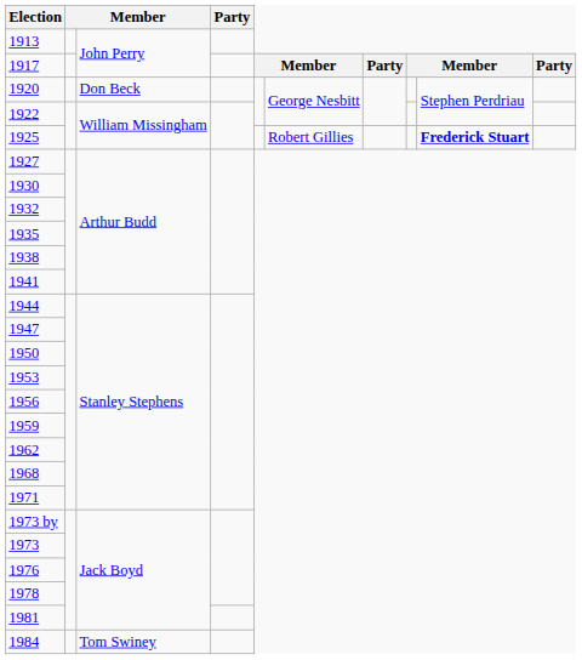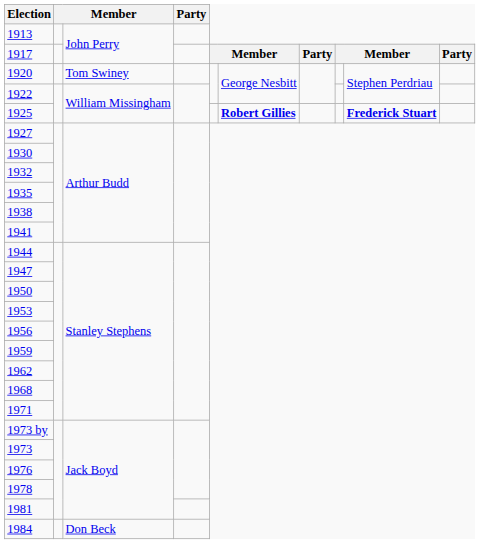 <table class="wikitable" style='border-style: none none none solid;'>
 <tr>
 <th>Election</th>
 <th colspan="2">Member</th>
 <th>Party</th>
 </tr>
 <tr style="background: #f9f9f9">
 <td><a href='#'>1913</a></td>
 <td> </td>
 <td rowspan="2"><a href='#'>John Perry</a></td>
 <td></td>
 </tr>
 <tr style="background: #f9f9f9">
 <td><a href='#'>1917</a></td>
 <td> </td>
 <td></td>
 <th colspan="2">Member</th>
 <th>Party</th>
 <th colspan="2">Member</th>
 <th>Party</th>
 </tr>
 <tr style="background: #f9f9f9">
 <td><a href='#'>1920</a></td>
 <td> </td>
-<td><a href='#'>Don Beck</a></td>
+<td><a href='#'>Tom Swiney</a></td>
 <td></td>
 <td rowspan="2" > </td>
 <td rowspan="2"><a href='#'>George Nesbitt</a></td>
 <td rowspan="2"></td>
 <td> </td>
 <td rowspan="2"><a href='#'>Stephen Perdriau</a></td>
 <td></td>
 </tr>
 <tr style="background: #f9f9f9">
 <td><a href='#'>1922</a></td>
 <td rowspan="2" > </td>
 <td rowspan="2"><a href='#'>William Missingham</a></td>
 <td rowspan="2"></td>
 <td> </td>
 <td></td>
 </tr>
 <tr style="background: #f9f9f9">
 <td><a href='#'>1925</a></td>
 <td> </td>
-<td><a href='#'>Robert Gillies</a></td>
+<td><strong><a href='#'>Robert Gillies</a></strong></td>
 <td></td>
 <td> </td>
 <td><strong><a href='#'>Frederick Stuart</a></strong></td>
 <td></td>
 </tr>
 <tr style="background: #f9f9f9">
 <td><a href='#'>1927</a></td>
 <td rowspan="6" > </td>
 <td rowspan="6"><a href='#'>Arthur Budd</a></td>
 <td rowspan="6"></td>
 </tr>
 <tr style="background: #f9f9f9">
 <td><a href='#'>1930</a></td>
 </tr>
 <tr style="background: #f9f9f9">
 <td><a href='#'>1932</a></td>
 </tr>
 <tr style="background: #f9f9f9">
 <td><a href='#'>1935</a></td>
 </tr>
 <tr style="background: #f9f9f9">
 <td><a href='#'>1938</a></td>
 </tr>
 <tr style="background: #f9f9f9">
 <td><a href='#'>1941</a></td>
 </tr>
 <tr style="background: #f9f9f9">
 <td><a href='#'>1944</a></td>
 <td rowspan="9" > </td>
 <td rowspan="9"><a href='#'>Stanley Stephens</a></td>
 <td rowspan="9"></td>
 </tr>
 <tr style="background: #f9f9f9">
 <td><a href='#'>1947</a></td>
 </tr>
 <tr style="background: #f9f9f9">
 <td><a href='#'>1950</a></td>
 </tr>
 <tr style="background: #f9f9f9">
 <td><a href='#'>1953</a></td>
 </tr>
 <tr style="background: #f9f9f9">
 <td><a href='#'>1956</a></td>
 </tr>
 <tr style="background: #f9f9f9">
 <td><a href='#'>1959</a></td>
 </tr>
 <tr style="background: #f9f9f9">
 <td><a href='#'>1962</a></td>
 </tr>
 <tr style="background: #f9f9f9">
 <td><a href='#'>1968</a></td>
 </tr>
 <tr style="background: #f9f9f9">
 <td><a href='#'>1971</a></td>
 </tr>
 <tr style="background: #f9f9f9">
 <td><a href='#'>1973 by</a></td>
 <td rowspan="5" > </td>
 <td rowspan="5"><a href='#'>Jack Boyd</a></td>
 <td rowspan="4"></td>
 </tr>
 <tr style="background: #f9f9f9">
 <td><a href='#'>1973</a></td>
 </tr>
 <tr style="background: #f9f9f9">
 <td><a href='#'>1976</a></td>
 </tr>
 <tr style="background: #f9f9f9">
 <td><a href='#'>1978</a></td>
 </tr>
 <tr style="background: #f9f9f9">
 <td><a href='#'>1981</a></td>
 <td></td>
 </tr>
 <tr style="background: #f9f9f9">
 <td><a href='#'>1984</a></td>
 <td> </td>
-<td><a href='#'>Tom Swiney</a></td>
+<td><a href='#'>Don Beck</a></td>
 <td></td>
 </tr>
 </table>
